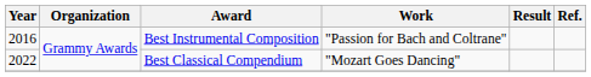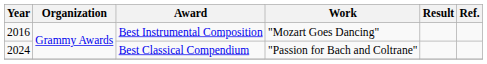 <table class="wikitable plainrowheaders">
 <tr>
 <th>Year</th>
 <th>Organization</th>
 <th>Award</th>
 <th>Work</th>
 <th>Result</th>
 <th>Ref.</th>
 </tr>
 <tr>
 <td>2016</td>
 <td rowspan="2"><a href='#'>Grammy Awards</a></td>
 <td><a href='#'>Best Instrumental Composition</a></td>
-<td>"Passion for Bach and Coltrane"</td>
+<td>"Mozart Goes Dancing"</td>
 <td></td>
 <td></td>
 </tr>
 <tr>
-<td>2022</td>
+<td>2024</td>
 <td><a href='#'>Best Classical Compendium</a></td>
-<td>"Mozart Goes Dancing"</td>
+<td>"Passion for Bach and Coltrane"</td>
 <td></td>
 <td style="text-align:center;"></td>
 </tr>
 <tr>
 </tr>
 </table>
